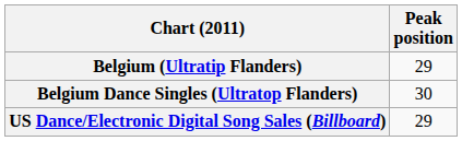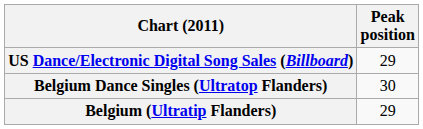 <table class="wikitable plainrowheaders sortable">
 <tr>
 <th>Chart (2011)</th>
 <th>Peak<br>position</th>
 </tr>
 <tr>
-<th scope="row">Belgium (<a href='#'>Ultratip</a> Flanders)</th>
+<th scope="row">US <a href='#'>Dance/Electronic Digital Song Sales</a> (<em><a href='#'>Billboard</a></em>)</th>
 <td style="text-align:center;">29</td>
 </tr>
 <tr>
 <th scope="row">Belgium Dance Singles (<a href='#'>Ultratop</a> Flanders)</th>
 <td style="text-align:center;">30</td>
 </tr>
 <tr>
-<th scope="row">US <a href='#'>Dance/Electronic Digital Song Sales</a> (<em><a href='#'>Billboard</a></em>)</th>
+<th scope="row">Belgium (<a href='#'>Ultratip</a> Flanders)</th>
 <td style="text-align:center;">29</td>
 </tr>
 <tr>
 </tr>
 </table>
